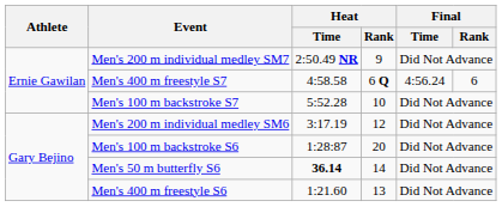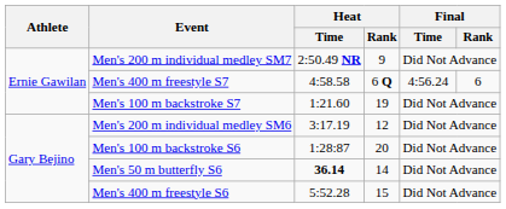 <table class=wikitable style=font-size:90%;text-align:center>
 <tr>
 <th rowspan=2>Athlete</th>
 <th rowspan=2>Event</th>
 <th colspan=2>Heat</th>
 <th colspan=2>Final</th>
 </tr>
 <tr style=font-size:95%>
 <th>Time</th>
 <th>Rank</th>
 <th>Time</th>
 <th>Rank</th>
 </tr>
 <tr align=center>
 <td align=left rowspan=3><a href='#'>Ernie Gawilan</a></td>
 <td align=left><a href='#'>Men's 200 m individual medley SM7</a></td>
 <td>2:50.49 <strong><a href='#'>NR</a></strong></td>
 <td>9</td>
 <td colspan="2">Did Not Advance</td>
 </tr>
 <tr align=center>
 <td align=left><a href='#'>Men's 400 m freestyle S7</a></td>
 <td>4:58.58</td>
 <td>6 <strong>Q</strong></td>
 <td>4:56.24</td>
 <td colspan="4">6</td>
 </tr>
 <tr align=center>
 <td align=left><a href='#'>Men's 100 m backstroke S7</a></td>
-<td>5:52.28</td>
-<td>10</td>
+<td>1:21.60</td>
+<td>19</td>
 <td colspan="2">Did Not Advance</td>
 </tr>
 <tr align=center>
 <td rowspan="4" align="left"><a href='#'>Gary Bejino</a></td>
 <td align=left><a href='#'>Men's 200 m individual medley SM6</a></td>
 <td>3:17.19</td>
 <td>12</td>
 <td colspan="2">Did Not Advance</td>
 </tr>
 <tr align=center>
 <td align=left><a href='#'>Men's 100 m backstroke S6</a></td>
 <td>1:28:87</td>
 <td>20</td>
 <td colspan="2">Did Not Advance</td>
 </tr>
 <tr align=center>
 <td align=left><a href='#'>Men's 50 m butterfly S6</a></td>
 <td><strong>36.14</strong></td>
 <td>14</td>
 <td colspan="2">Did Not Advance</td>
 </tr>
 <tr align=center>
 <td align=left><a href='#'>Men's 400 m freestyle S6</a></td>
-<td>1:21.60</td>
-<td>13</td>
+<td>5:52.28</td>
+<td>15</td>
 <td colspan="2">Did Not Advance</td>
 </tr>
 </table>
